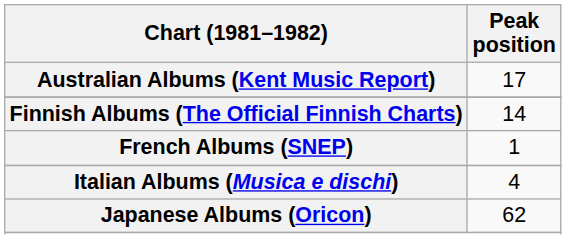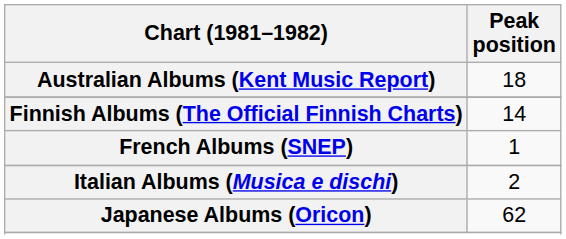 <table class="wikitable sortable plainrowheaders">
 <tr>
 <th scope="col">Chart (1981–1982)</th>
 <th scope="col">Peak<br>position</th>
 </tr>
 <tr>
 <th scope="row">Australian Albums (<a href='#'>Kent Music Report</a>)</th>
-<td align="center">17</td>
+<td align="center">18</td>
 </tr>
 <tr>
 </tr>
 <tr>
 </tr>
 <tr>
 <th scope="row">Finnish Albums (<a href='#'>The Official Finnish Charts</a>)</th>
 <td align="center">14</td>
 </tr>
 <tr>
 <th scope="row">French Albums (<a href='#'>SNEP</a>)</th>
 <td align="center">1</td>
 </tr>
 <tr>
 </tr>
 <tr>
 <th scope="row">Italian Albums (<em><a href='#'>Musica e dischi</a></em>)</th>
-<td style="text-align:center;">4</td>
+<td style="text-align:center;">2</td>
 </tr>
 <tr>
 <th scope="row">Japanese Albums (<a href='#'>Oricon</a>)</th>
 <td align="center">62</td>
 </tr>
 <tr>
 </tr>
 <tr>
 </tr>
 <tr>
 </tr>
 <tr>
 </tr>
 <tr>
 </tr>
 </table>
